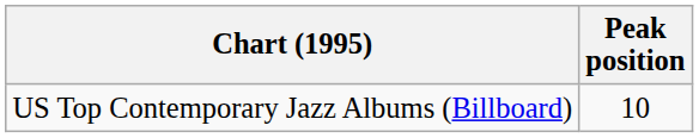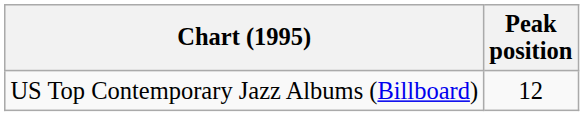 <table class="wikitable">
 <tr>
 <th>Chart (1995)</th>
 <th>Peak<br>position</th>
 </tr>
 <tr>
 <td>US Top Contemporary Jazz Albums (<a href='#'>Billboard</a>)</td>
-<td style="text-align:center">10</td>
+<td style="text-align:center">12</td>
 </tr>
 </table>
